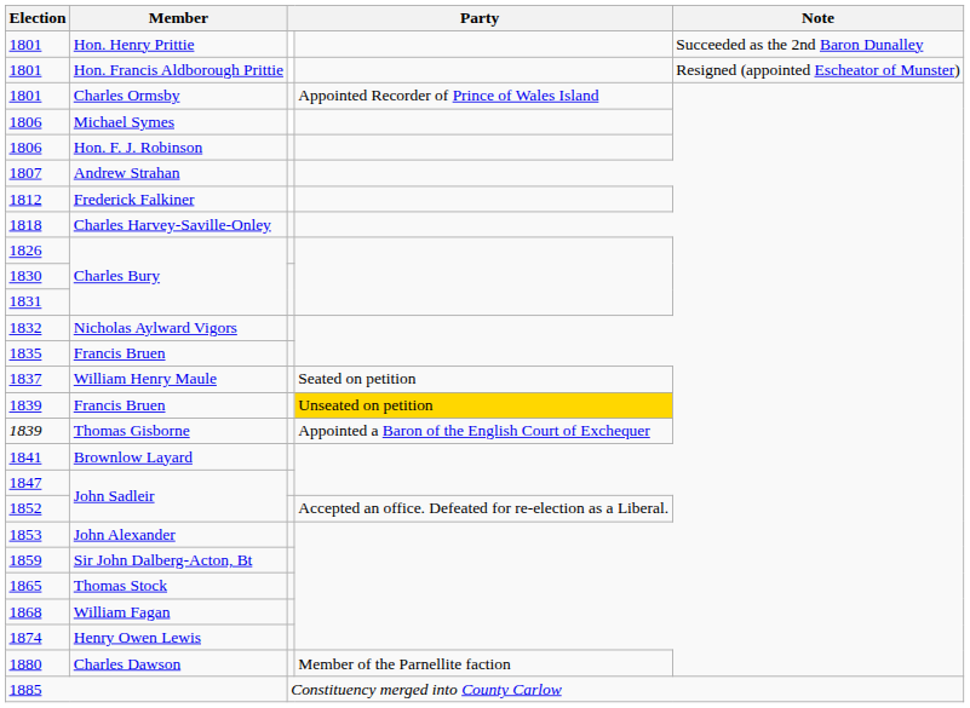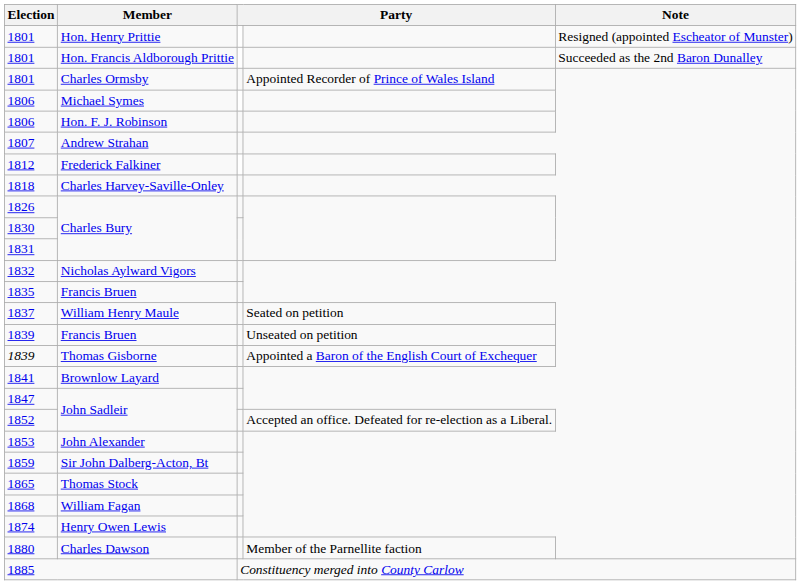 <table class="wikitable">
 <tr>
 <th>Election</th>
 <th>Member</th>
 <th colspan="2">Party</th>
 <th>Note</th>
 </tr>
 <tr>
 <td><a href='#'>1801</a></td>
 <td><a href='#'>Hon. Henry Prittie</a></td>
 <td style="color:inherit;background-color: white"></td>
 <td></td>
-<td>Succeeded as the 2nd <a href='#'>Baron Dunalley</a></td>
+<td>Resigned (appointed <a href='#'>Escheator of Munster</a>)</td>
 </tr>
 <tr>
 <td><a href='#'>1801</a></td>
 <td><a href='#'>Hon. Francis Aldborough Prittie</a></td>
 <td style="color:inherit;background-color: white"></td>
 <td></td>
-<td>Resigned (appointed <a href='#'>Escheator of Munster</a>)</td>
+<td>Succeeded as the 2nd <a href='#'>Baron Dunalley</a></td>
 </tr>
 <tr>
 <td><a href='#'>1801</a></td>
 <td><a href='#'>Charles Ormsby</a></td>
 <td></td>
 <td>Appointed Recorder of <a href='#'>Prince of Wales Island</a></td>
 </tr>
 <tr>
 <td><a href='#'>1806</a></td>
 <td><a href='#'>Michael Symes</a></td>
 <td style="color:inherit;background-color: white"></td>
 <td></td>
 </tr>
 <tr>
 <td><a href='#'>1806</a></td>
 <td><a href='#'>Hon. F. J. Robinson</a></td>
 <td></td>
 <td></td>
 </tr>
 <tr>
 <td><a href='#'>1807</a></td>
 <td><a href='#'>Andrew Strahan</a></td>
 <td></td>
 </tr>
 <tr>
 <td><a href='#'>1812</a></td>
 <td><a href='#'>Frederick Falkiner</a></td>
 <td style="color:inherit;background-color: white"></td>
 <td></td>
 </tr>
 <tr>
 <td><a href='#'>1818</a></td>
 <td><a href='#'>Charles Harvey-Saville-Onley</a></td>
 <td></td>
 </tr>
 <tr>
 <td><a href='#'>1826</a></td>
 <td rowspan=3><a href='#'>Charles Bury</a></td>
 <td></td>
 <td rowspan=3></td>
 </tr>
 <tr>
 <td><a href='#'>1830</a></td>
 </tr>
 <tr>
 <td><a href='#'>1831</a></td>
 </tr>
 <tr>
 <td><a href='#'>1832</a></td>
 <td><a href='#'>Nicholas Aylward Vigors</a></td>
 <td></td>
 </tr>
 <tr>
 <td><a href='#'>1835</a></td>
 <td><a href='#'>Francis Bruen</a></td>
 <td></td>
 </tr>
 <tr>
 <td><a href='#'>1837</a></td>
 <td><a href='#'>William Henry Maule</a></td>
 <td></td>
 <td>Seated on petition</td>
 </tr>
 <tr>
 <td><a href='#'>1839</a></td>
 <td><a href='#'>Francis Bruen</a></td>
 <td></td>
-<td style="background: gold;">Unseated on petition</td>
+<td>Unseated on petition</td>
 </tr>
 <tr>
 <td><em>1839</em></td>
 <td><a href='#'>Thomas Gisborne</a></td>
 <td></td>
 <td>Appointed a <a href='#'>Baron of the English Court of Exchequer</a></td>
 </tr>
 <tr>
 <td><a href='#'>1841</a></td>
 <td><a href='#'>Brownlow Layard</a></td>
 <td></td>
 </tr>
 <tr>
 <td><a href='#'>1847</a></td>
 <td rowspan="2"><a href='#'>John Sadleir</a></td>
 <td></td>
 </tr>
 <tr>
 <td><a href='#'>1852</a></td>
 <td></td>
 <td>Accepted an office. Defeated for re-election as a Liberal.</td>
 </tr>
 <tr>
 <td><a href='#'>1853</a></td>
 <td><a href='#'>John Alexander</a></td>
 <td></td>
 </tr>
 <tr>
 <td><a href='#'>1859</a></td>
 <td><a href='#'>Sir John Dalberg-Acton, Bt</a></td>
 <td></td>
 </tr>
 <tr>
 <td><a href='#'>1865</a></td>
 <td><a href='#'>Thomas Stock</a></td>
 <td></td>
 </tr>
 <tr>
 <td><a href='#'>1868</a></td>
 <td><a href='#'>William Fagan</a></td>
 <td></td>
 </tr>
 <tr>
 <td><a href='#'>1874</a></td>
 <td><a href='#'>Henry Owen Lewis</a></td>
 <td></td>
 </tr>
 <tr>
 <td><a href='#'>1880</a></td>
 <td><a href='#'>Charles Dawson</a></td>
 <td></td>
 <td>Member of the Parnellite faction</td>
 </tr>
 <tr>
 <td colspan="2" align="left"><a href='#'>1885</a></td>
 <td colspan="3"><em>Constituency merged into <a href='#'>County Carlow</a></em></td>
 </tr>
 </table>
